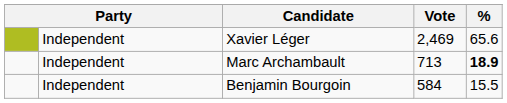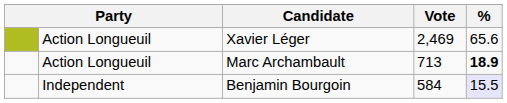 <table class="wikitable">
 <tr>
 </tr>
 <tr>
 <th bgcolor="#DDDDFF" width="230px" colspan="2">Party</th>
 <th bgcolor="#DDDDFF" width="200px">Candidate</th>
 <th bgcolor="#DDDDFF" width="50px">Vote</th>
 <th bgcolor="#DDDDFF" width="30px">%</th>
 </tr>
 <tr>
 <td bgcolor=#AFBD22 width="30px"> </td>
-<td>Independent</td>
+<td>Action Longueuil</td>
 <td>Xavier Léger</td>
 <td>2,469</td>
 <td>65.6</td>
 </tr>
 <tr>
 <td> </td>
-<td>Independent</td>
+<td>Action Longueuil</td>
 <td>Marc Archambault</td>
 <td>713</td>
 <td><strong>18.9</strong></td>
 </tr>
 <tr>
 <td> </td>
 <td>Independent</td>
 <td>Benjamin Bourgoin</td>
 <td>584</td>
-<td>15.5</td>
+<td style="background: lavender;">15.5</td>
 </tr>
 </table>
